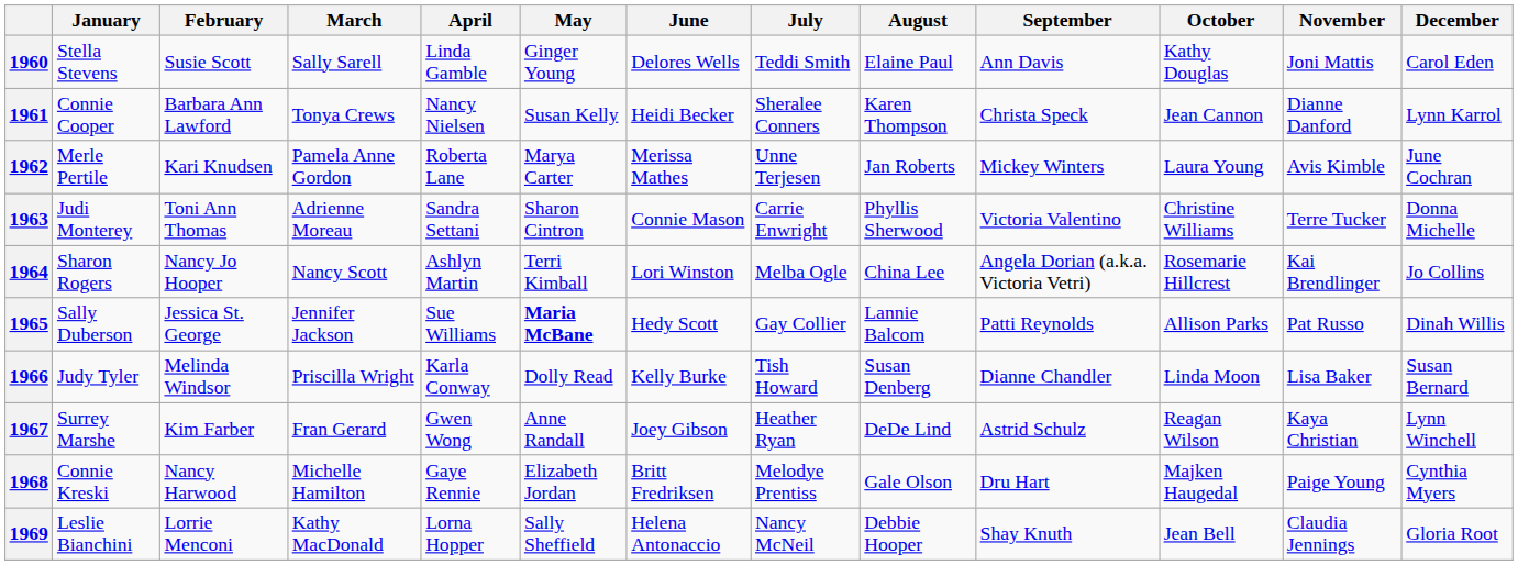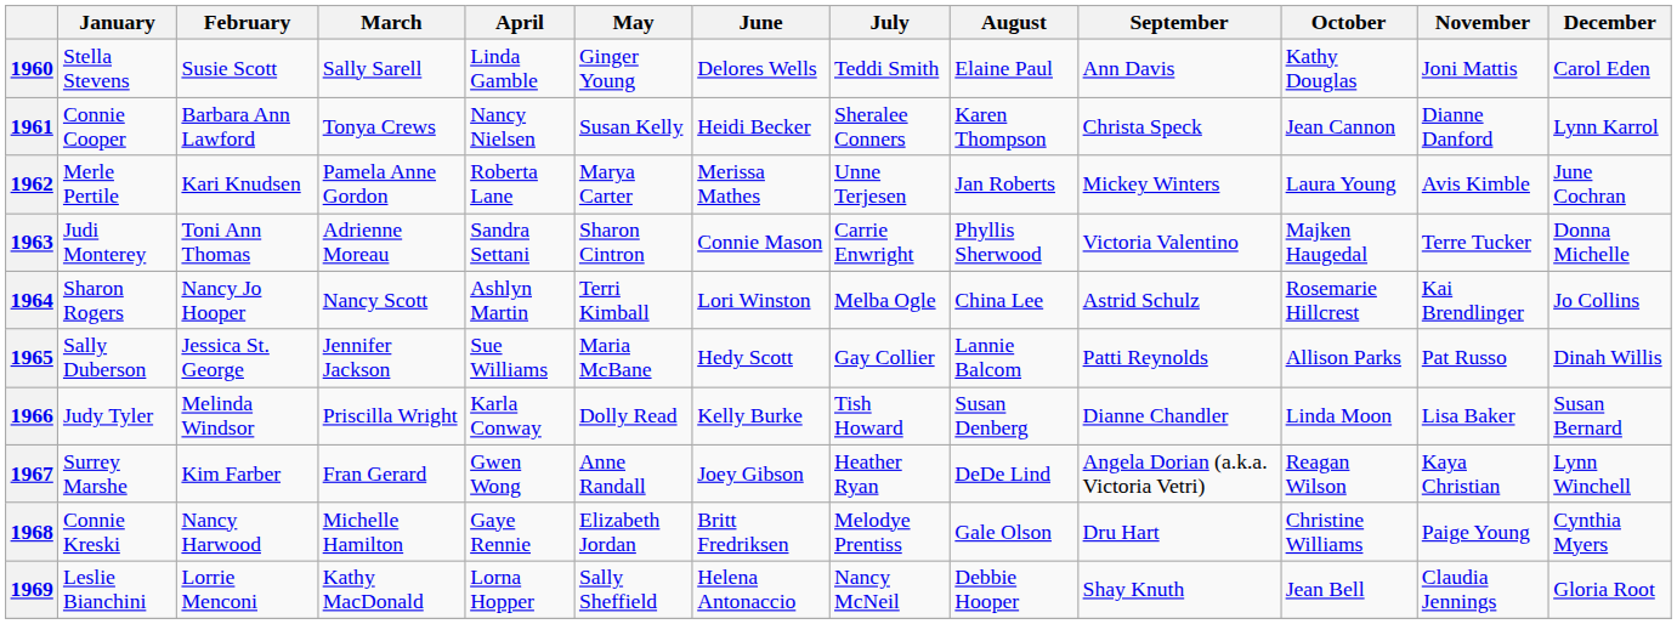 <table class="wikitable">
 <tr>
 <th> </th>
 <th>January</th>
 <th>February</th>
 <th>March</th>
 <th>April</th>
 <th>May</th>
 <th>June</th>
 <th>July</th>
 <th>August</th>
 <th>September</th>
 <th>October</th>
 <th>November</th>
 <th>December</th>
 </tr>
 <tr>
 <th><a href='#'>1960</a></th>
 <td><a href='#'>Stella Stevens</a></td>
 <td><a href='#'>Susie Scott</a></td>
 <td><a href='#'>Sally Sarell</a></td>
 <td> <a href='#'>Linda Gamble</a></td>
 <td><a href='#'>Ginger Young</a></td>
 <td><a href='#'>Delores Wells</a></td>
 <td><a href='#'>Teddi Smith</a></td>
 <td><a href='#'>Elaine Paul</a></td>
 <td><a href='#'>Ann Davis</a></td>
 <td><a href='#'>Kathy Douglas</a></td>
 <td><a href='#'>Joni Mattis</a></td>
 <td><a href='#'>Carol Eden</a></td>
 </tr>
 <tr>
 <th><a href='#'>1961</a></th>
 <td><a href='#'>Connie Cooper</a></td>
 <td><a href='#'>Barbara Ann Lawford</a></td>
 <td><a href='#'>Tonya Crews</a></td>
 <td><a href='#'>Nancy Nielsen</a></td>
 <td><a href='#'>Susan Kelly</a></td>
 <td><a href='#'>Heidi Becker</a></td>
 <td><a href='#'>Sheralee Conners</a></td>
 <td><a href='#'>Karen Thompson</a></td>
 <td> <a href='#'>Christa Speck</a></td>
 <td><a href='#'>Jean Cannon</a></td>
 <td><a href='#'>Dianne Danford</a></td>
 <td><a href='#'>Lynn Karrol</a></td>
 </tr>
 <tr>
 <th><a href='#'>1962</a></th>
 <td><a href='#'>Merle Pertile</a></td>
 <td><a href='#'>Kari Knudsen</a></td>
 <td><a href='#'>Pamela Anne Gordon</a></td>
 <td><a href='#'>Roberta Lane</a></td>
 <td><a href='#'>Marya Carter</a></td>
 <td><a href='#'>Merissa Mathes</a></td>
 <td><a href='#'>Unne Terjesen</a></td>
 <td><a href='#'>Jan Roberts</a></td>
 <td><a href='#'>Mickey Winters</a></td>
 <td><a href='#'>Laura Young</a></td>
 <td><a href='#'>Avis Kimble</a></td>
 <td> <a href='#'>June Cochran</a></td>
 </tr>
 <tr>
 <th><a href='#'>1963</a></th>
 <td><a href='#'>Judi Monterey</a></td>
 <td><a href='#'>Toni Ann Thomas</a></td>
 <td><a href='#'>Adrienne Moreau</a></td>
 <td><a href='#'>Sandra Settani</a></td>
 <td><a href='#'>Sharon Cintron</a></td>
 <td><a href='#'>Connie Mason</a></td>
 <td><a href='#'>Carrie Enwright</a></td>
 <td><a href='#'>Phyllis Sherwood</a></td>
 <td><a href='#'>Victoria Valentino</a></td>
-<td><a href='#'>Christine Williams</a></td>
+<td><a href='#'>Majken Haugedal</a></td>
 <td><a href='#'>Terre Tucker</a></td>
 <td> <a href='#'>Donna Michelle</a></td>
 </tr>
 <tr>
 <th><a href='#'>1964</a></th>
 <td><a href='#'>Sharon Rogers</a></td>
 <td><a href='#'>Nancy Jo Hooper</a></td>
 <td><a href='#'>Nancy Scott</a></td>
 <td><a href='#'>Ashlyn Martin</a></td>
 <td><a href='#'>Terri Kimball</a></td>
 <td><a href='#'>Lori Winston</a></td>
 <td><a href='#'>Melba Ogle</a></td>
 <td><a href='#'>China Lee</a></td>
-<td> <a href='#'>Angela Dorian</a> (a.k.a. Victoria Vetri)</td>
+<td><a href='#'>Astrid Schulz</a></td>
 <td><a href='#'>Rosemarie Hillcrest</a></td>
 <td><a href='#'>Kai Brendlinger</a></td>
 <td> <a href='#'>Jo Collins</a></td>
 </tr>
 <tr>
 <th><a href='#'>1965</a></th>
 <td><a href='#'>Sally Duberson</a></td>
 <td><a href='#'>Jessica St. George</a></td>
 <td><a href='#'>Jennifer Jackson</a></td>
 <td><a href='#'>Sue Williams</a></td>
-<td><strong><a href='#'>Maria McBane</a></strong></td>
+<td><a href='#'>Maria McBane</a></td>
 <td><a href='#'>Hedy Scott</a></td>
 <td><a href='#'>Gay Collier</a></td>
 <td><a href='#'>Lannie Balcom</a></td>
 <td><a href='#'>Patti Reynolds</a></td>
 <td> <a href='#'>Allison Parks</a></td>
 <td><a href='#'>Pat Russo</a></td>
 <td><a href='#'>Dinah Willis</a></td>
 </tr>
 <tr>
 <th><a href='#'>1966</a></th>
 <td><a href='#'>Judy Tyler</a></td>
 <td><a href='#'>Melinda Windsor</a></td>
 <td><a href='#'>Priscilla Wright</a></td>
 <td><a href='#'>Karla Conway</a></td>
 <td><a href='#'>Dolly Read</a></td>
 <td><a href='#'>Kelly Burke</a></td>
 <td><a href='#'>Tish Howard</a></td>
 <td><a href='#'>Susan Denberg</a></td>
 <td><a href='#'>Dianne Chandler</a></td>
 <td><a href='#'>Linda Moon</a></td>
 <td> <a href='#'>Lisa Baker</a></td>
 <td><a href='#'>Susan Bernard</a></td>
 </tr>
 <tr>
 <th><a href='#'>1967</a></th>
 <td><a href='#'>Surrey Marshe</a></td>
 <td><a href='#'>Kim Farber</a></td>
 <td><a href='#'>Fran Gerard</a></td>
 <td><a href='#'>Gwen Wong</a></td>
 <td><a href='#'>Anne Randall</a></td>
 <td><a href='#'>Joey Gibson</a></td>
 <td><a href='#'>Heather Ryan</a></td>
 <td><a href='#'>DeDe Lind</a></td>
-<td><a href='#'>Astrid Schulz</a></td>
+<td> <a href='#'>Angela Dorian</a> (a.k.a. Victoria Vetri)</td>
 <td><a href='#'>Reagan Wilson</a></td>
 <td><a href='#'>Kaya Christian</a></td>
 <td><a href='#'>Lynn Winchell</a></td>
 </tr>
 <tr>
 <th><a href='#'>1968</a></th>
 <td> <a href='#'>Connie Kreski</a></td>
 <td><a href='#'>Nancy Harwood</a></td>
 <td><a href='#'>Michelle Hamilton</a></td>
 <td><a href='#'>Gaye Rennie</a></td>
 <td><a href='#'>Elizabeth Jordan</a></td>
 <td><a href='#'>Britt Fredriksen</a></td>
 <td><a href='#'>Melodye Prentiss</a></td>
 <td><a href='#'>Gale Olson</a></td>
 <td><a href='#'>Dru Hart</a></td>
-<td><a href='#'>Majken Haugedal</a></td>
+<td><a href='#'>Christine Williams</a></td>
 <td><a href='#'>Paige Young</a></td>
 <td><a href='#'>Cynthia Myers</a></td>
 </tr>
 <tr>
 <th><a href='#'>1969</a></th>
 <td><a href='#'>Leslie Bianchini</a></td>
 <td><a href='#'>Lorrie Menconi</a></td>
 <td><a href='#'>Kathy MacDonald</a></td>
 <td><a href='#'>Lorna Hopper</a></td>
 <td><a href='#'>Sally Sheffield</a></td>
 <td><a href='#'>Helena Antonaccio</a></td>
 <td><a href='#'>Nancy McNeil</a></td>
 <td><a href='#'>Debbie Hooper</a></td>
 <td><a href='#'>Shay Knuth</a></td>
 <td><a href='#'>Jean Bell</a></td>
 <td> <a href='#'>Claudia Jennings</a></td>
 <td><a href='#'>Gloria Root</a></td>
 </tr>
 <tr>
 </tr>
 </table>
